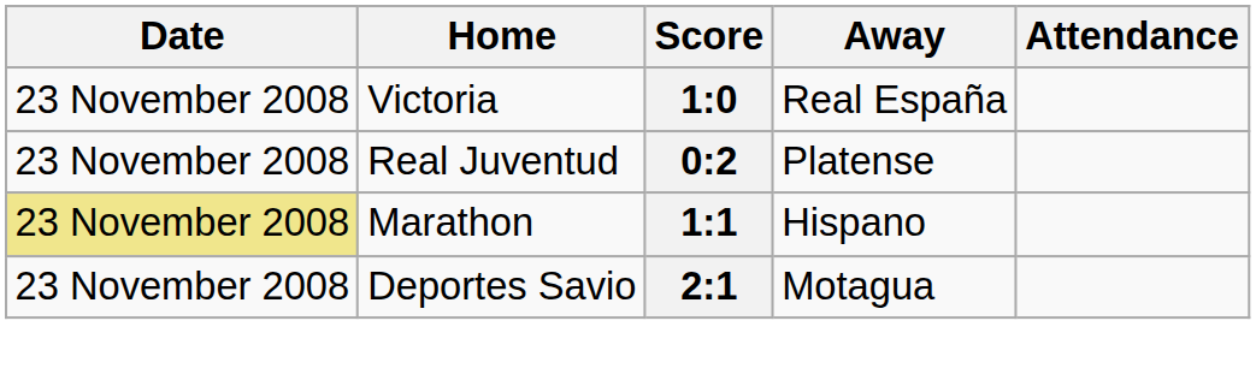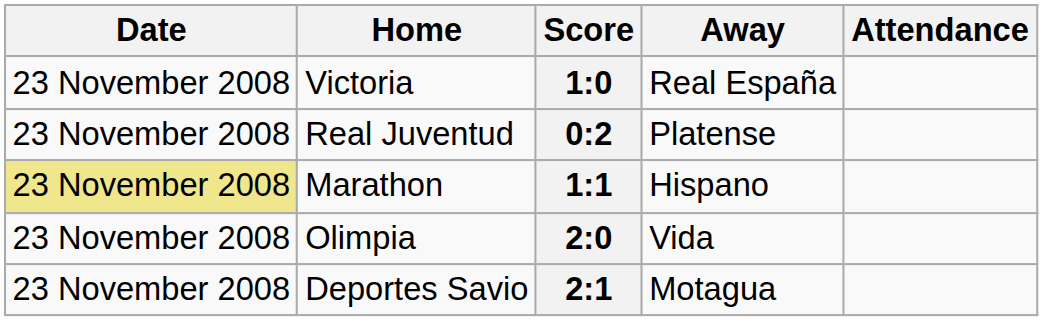 <table class="wikitable">
 <tr>
 <th>Date</th>
 <th>Home</th>
 <th>Score</th>
 <th>Away</th>
 <th>Attendance</th>
 </tr>
 <tr>
 <td>23 November 2008</td>
 <td>Victoria</td>
 <th>1:0</th>
 <td>Real España</td>
 <td></td>
 </tr>
 <tr>
 <td>23 November 2008</td>
 <td>Real Juventud</td>
 <th>0:2</th>
 <td>Platense</td>
 <td></td>
 </tr>
 <tr>
 <td style="background: khaki;">23 November 2008</td>
 <td>Marathon</td>
 <th>1:1</th>
 <td>Hispano</td>
 <td></td>
 </tr>
 <tr>
 <td>23 November 2008</td>
+<td>Olimpia</td>
+<th>2:0</th>
+<td>Vida</td>
+<td></td>
+</tr>
+<tr>
+<td>23 November 2008</td>
 <td>Deportes Savio</td>
 <th>2:1</th>
 <td>Motagua</td>
 <td></td>
 </tr>
 </table>
